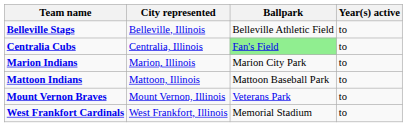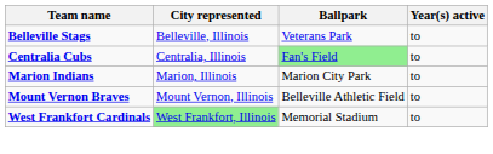 <table class="wikitable">
 <tr>
 <th>Team name</th>
 <th>City represented</th>
 <th>Ballpark</th>
 <th>Year(s) active</th>
 </tr>
 <tr>
 <td><strong><a href='#'>Belleville Stags</a></strong></td>
 <td><a href='#'>Belleville, Illinois</a></td>
-<td>Belleville Athletic Field</td>
+<td><a href='#'>Veterans Park</a></td>
 <td> to </td>
 </tr>
 <tr>
 <td><strong><a href='#'>Centralia Cubs</a></strong></td>
 <td><a href='#'>Centralia, Illinois</a></td>
 <td style="background: lightgreen;"><a href='#'>Fan's Field</a></td>
 <td> to </td>
 </tr>
 <tr>
 <td><strong><a href='#'>Marion Indians</a></strong></td>
 <td><a href='#'>Marion, Illinois</a></td>
 <td>Marion City Park</td>
 <td> to </td>
 </tr>
 <tr>
-<td><strong><a href='#'>Mattoon Indians</a></strong></td>
-<td><a href='#'>Mattoon, Illinois</a></td>
-<td>Mattoon Baseball Park</td>
-<td> to </td>
-</tr>
-<tr>
 <td><strong><a href='#'>Mount Vernon Braves</a></strong></td>
 <td><a href='#'>Mount Vernon, Illinois</a></td>
-<td><a href='#'>Veterans Park</a></td>
+<td>Belleville Athletic Field</td>
 <td> to </td>
 </tr>
 <tr>
 <td><strong><a href='#'>West Frankfort Cardinals</a></strong></td>
-<td><a href='#'>West Frankfort, Illinois</a></td>
+<td style="background: lightgreen;"><a href='#'>West Frankfort, Illinois</a></td>
 <td>Memorial Stadium</td>
 <td> to </td>
 </tr>
 </table>
